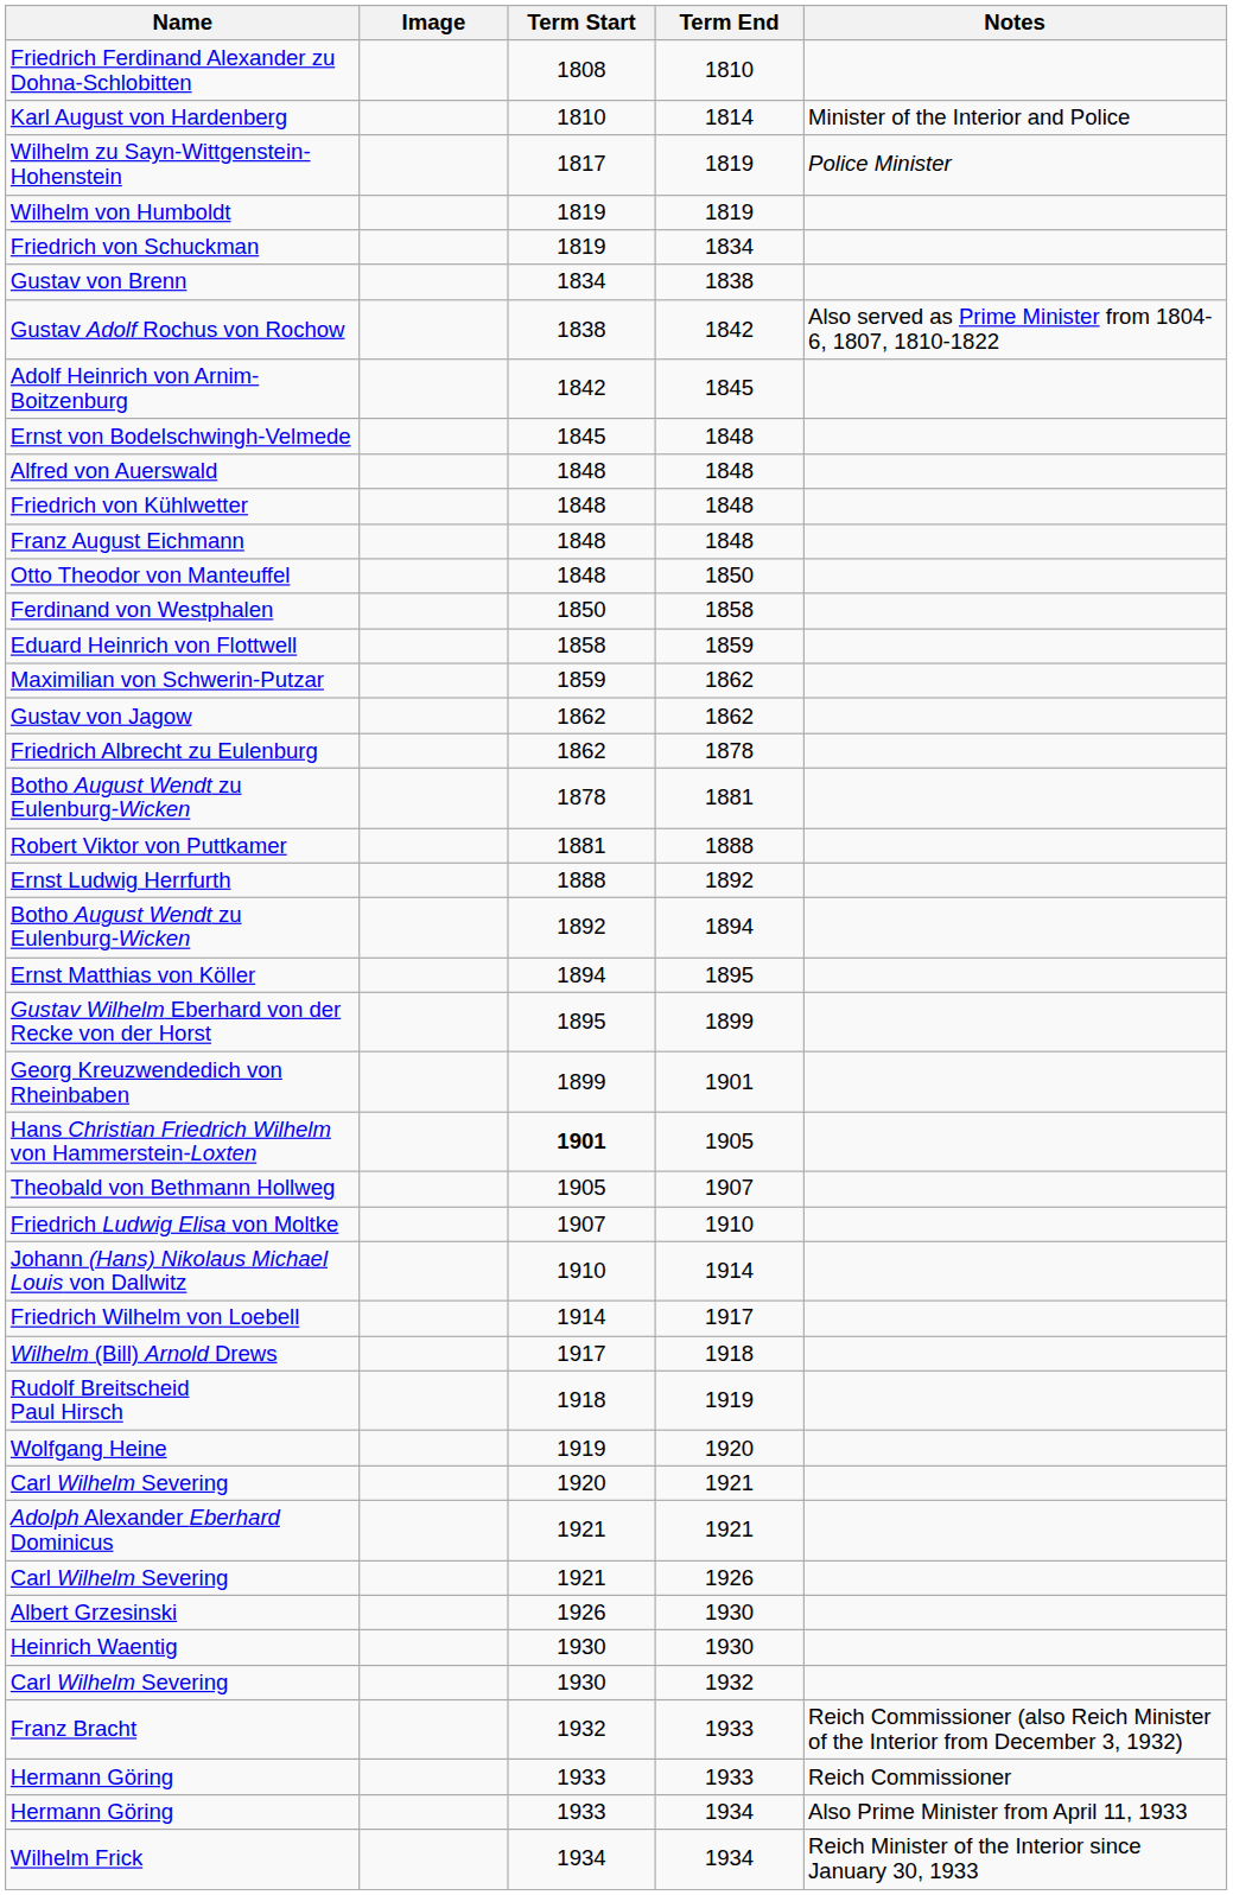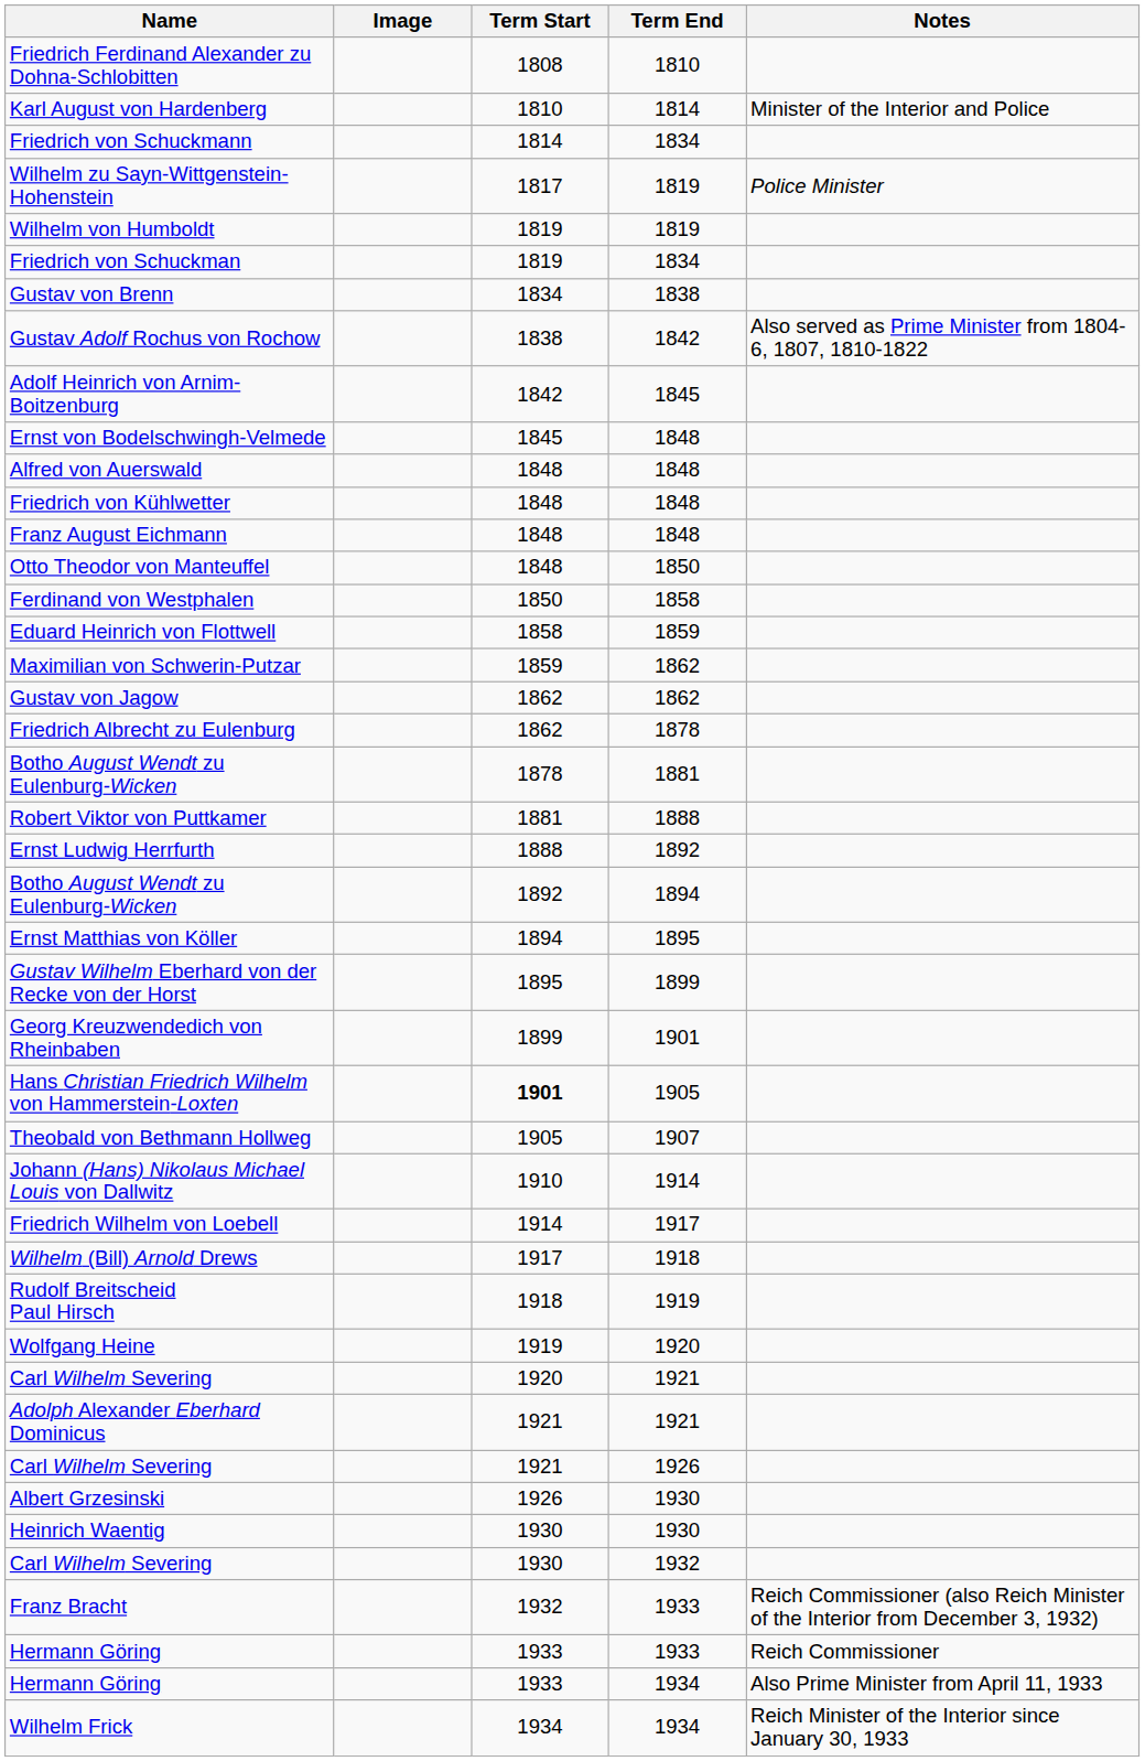 <table class="wikitable">
 <tr>
 <th width="250">Name</th>
 <th width="100">Image</th>
 <th width="100">Term Start</th>
 <th width="100">Term End</th>
 <th width="300">Notes</th>
 </tr>
 <tr>
 <td><a href='#'>Friedrich Ferdinand Alexander zu Dohna-Schlobitten</a></td>
 <td align="center"></td>
 <td align="center">1808</td>
 <td align="center">1810</td>
 <td></td>
 </tr>
 <tr>
 <td><a href='#'>Karl August von Hardenberg</a></td>
 <td align="center"></td>
 <td align="center">1810</td>
 <td align="center">1814</td>
 <td>Minister of the Interior and Police</td>
+</tr>
+<tr>
+<td><a href='#'>Friedrich von Schuckmann</a></td>
+<td align="center"></td>
+<td align="center">1814</td>
+<td align="center">1834</td>
+<td></td>
 </tr>
 <tr>
 <td><a href='#'>Wilhelm zu Sayn-Wittgenstein-Hohenstein</a></td>
 <td align="center"></td>
 <td align="center">1817</td>
 <td align="center">1819</td>
 <td><em>Police Minister</em></td>
 </tr>
 <tr>
 <td><a href='#'>Wilhelm von Humboldt</a></td>
 <td align="center"></td>
 <td align="center">1819</td>
 <td align="center">1819</td>
 <td></td>
 </tr>
 <tr>
 <td><a href='#'>Friedrich von Schuckman</a></td>
 <td align="center"></td>
 <td align="center">1819</td>
 <td align="center">1834</td>
 <td></td>
 </tr>
 <tr>
 <td><a href='#'>Gustav von Brenn</a></td>
 <td align="center"></td>
 <td align="center">1834</td>
 <td align="center">1838</td>
 <td></td>
 </tr>
 <tr>
 <td><a href='#'>Gustav <em>Adolf</em> Rochus von Rochow</a></td>
 <td align="center"></td>
 <td align="center">1838</td>
 <td align="center">1842</td>
 <td>Also served as <a href='#'>Prime Minister</a> from 1804-6, 1807, 1810-1822</td>
 </tr>
 <tr>
 <td><a href='#'>Adolf Heinrich von Arnim-Boitzenburg</a></td>
 <td align="center"></td>
 <td align="center">1842</td>
 <td align="center">1845</td>
 <td></td>
 </tr>
 <tr>
 <td><a href='#'>Ernst von Bodelschwingh-Velmede</a></td>
 <td align="center"></td>
 <td align="center">1845</td>
 <td align="center">1848</td>
 <td></td>
 </tr>
 <tr>
 <td><a href='#'>Alfred von Auerswald</a></td>
 <td align="center"></td>
 <td align="center">1848</td>
 <td align="center">1848</td>
 <td></td>
 </tr>
 <tr>
 <td><a href='#'>Friedrich von Kühlwetter</a></td>
 <td align="center"></td>
 <td align="center">1848</td>
 <td align="center">1848</td>
 <td></td>
 </tr>
 <tr>
 <td><a href='#'>Franz August Eichmann</a></td>
 <td align="center"></td>
 <td align="center">1848</td>
 <td align="center">1848</td>
 <td></td>
 </tr>
 <tr>
 <td><a href='#'>Otto Theodor von Manteuffel</a></td>
 <td align="center"></td>
 <td align="center">1848</td>
 <td align="center">1850</td>
 <td></td>
 </tr>
 <tr>
 <td><a href='#'>Ferdinand von Westphalen</a></td>
 <td align="center"></td>
 <td align="center">1850</td>
 <td align="center">1858</td>
 <td></td>
 </tr>
 <tr>
 <td><a href='#'>Eduard Heinrich von Flottwell</a></td>
 <td align="center"></td>
 <td align="center">1858</td>
 <td align="center">1859</td>
 <td></td>
 </tr>
 <tr>
 <td><a href='#'>Maximilian von Schwerin-Putzar</a></td>
 <td align="center"></td>
 <td align="center">1859</td>
 <td align="center">1862</td>
 <td></td>
 </tr>
 <tr>
 <td><a href='#'>Gustav von Jagow</a></td>
 <td align="center"></td>
 <td align="center">1862</td>
 <td align="center">1862</td>
 <td></td>
 </tr>
 <tr>
 <td><a href='#'>Friedrich Albrecht zu Eulenburg</a></td>
 <td align="center"></td>
 <td align="center">1862</td>
 <td align="center">1878</td>
 <td></td>
 </tr>
 <tr>
 <td><a href='#'>Botho <em>August Wendt</em> zu Eulenburg<em>-Wicken</em></a></td>
 <td align="center"></td>
 <td align="center">1878</td>
 <td align="center">1881</td>
 <td></td>
 </tr>
 <tr>
 <td><a href='#'>Robert Viktor von Puttkamer</a></td>
 <td align="center"></td>
 <td align="center">1881</td>
 <td align="center">1888</td>
 <td></td>
 </tr>
 <tr>
 <td><a href='#'>Ernst Ludwig Herrfurth</a></td>
 <td align="center"></td>
 <td align="center">1888</td>
 <td align="center">1892</td>
 <td></td>
 </tr>
 <tr>
 <td><a href='#'>Botho <em>August Wendt</em> zu Eulenburg<em>-Wicken</em></a></td>
 <td align="center"></td>
 <td align="center">1892</td>
 <td align="center">1894</td>
 <td></td>
 </tr>
 <tr>
 <td><a href='#'>Ernst Matthias von Köller</a></td>
 <td align="center"></td>
 <td align="center">1894</td>
 <td align="center">1895</td>
 <td></td>
 </tr>
 <tr>
 <td><a href='#'><em>Gustav Wilhelm</em> Eberhard von der Recke von der Horst</a></td>
 <td align="center"></td>
 <td align="center">1895</td>
 <td align="center">1899</td>
 <td></td>
 </tr>
 <tr>
 <td><a href='#'>Georg Kreuzwendedich  von Rheinbaben</a></td>
 <td align="center"></td>
 <td align="center">1899</td>
 <td align="center">1901</td>
 <td></td>
 </tr>
 <tr>
 <td><a href='#'>Hans <em>Christian Friedrich Wilhelm</em> von Hammerstein<em>-Loxten</em></a></td>
 <td align="center"></td>
 <td align="center"><strong>1901</strong></td>
 <td align="center">1905</td>
 <td></td>
 </tr>
 <tr>
 <td><a href='#'>Theobald von Bethmann Hollweg</a></td>
 <td align="center"></td>
 <td align="center">1905</td>
 <td align="center">1907</td>
 <td></td>
 </tr>
 <tr>
-<td><a href='#'>Friedrich <em>Ludwig Elisa</em> von Moltke</a></td>
-<td align="center"></td>
-<td align="center">1907</td>
-<td align="center">1910</td>
-<td></td>
-</tr>
-<tr>
 <td><a href='#'>Johann <em>(Hans) Nikolaus Michael Louis</em> von Dallwitz</a></td>
 <td align="center"></td>
 <td align="center">1910</td>
 <td align="center">1914</td>
 <td></td>
 </tr>
 <tr>
 <td><a href='#'>Friedrich Wilhelm von Loebell</a></td>
 <td align="center"></td>
 <td align="center">1914</td>
 <td align="center">1917</td>
 <td></td>
 </tr>
 <tr>
 <td><a href='#'><em>Wilhelm</em> (Bill) <em>Arnold</em> Drews</a></td>
 <td align="center"></td>
 <td align="center">1917</td>
 <td align="center">1918</td>
 <td></td>
 </tr>
 <tr>
 <td><a href='#'>Rudolf Breitscheid</a><br><a href='#'>Paul Hirsch</a></td>
 <td align="center"></td>
 <td align="center">1918</td>
 <td align="center">1919</td>
 <td></td>
 </tr>
 <tr>
 <td><a href='#'>Wolfgang Heine</a></td>
 <td align="center"></td>
 <td align="center">1919</td>
 <td align="center">1920</td>
 <td></td>
 </tr>
 <tr>
 <td><a href='#'>Carl <em>Wilhelm</em> Severing</a></td>
 <td align="center"></td>
 <td align="center">1920</td>
 <td align="center">1921</td>
 <td></td>
 </tr>
 <tr>
 <td><a href='#'><em>Adolph</em> Alexander <em>Eberhard</em> Dominicus</a></td>
 <td align="center"></td>
 <td align="center">1921</td>
 <td align="center">1921</td>
 <td></td>
 </tr>
 <tr>
 <td><a href='#'>Carl <em>Wilhelm</em> Severing</a></td>
 <td align="center"></td>
 <td align="center">1921</td>
 <td align="center">1926</td>
 <td></td>
 </tr>
 <tr>
 <td><a href='#'>Albert Grzesinski</a></td>
 <td align="center"></td>
 <td align="center">1926</td>
 <td align="center">1930</td>
 <td></td>
 </tr>
 <tr>
 <td><a href='#'>Heinrich Waentig</a></td>
 <td align="center"></td>
 <td align="center">1930</td>
 <td align="center">1930</td>
 <td></td>
 </tr>
 <tr>
 <td><a href='#'>Carl <em>Wilhelm</em> Severing</a></td>
 <td align="center"></td>
 <td align="center">1930</td>
 <td align="center">1932</td>
 <td></td>
 </tr>
 <tr>
 <td><a href='#'>Franz Bracht</a></td>
 <td align="center"></td>
 <td align="center">1932</td>
 <td align="center">1933</td>
 <td>Reich Commissioner (also Reich Minister of the Interior from December 3, 1932)</td>
 </tr>
 <tr>
 <td><a href='#'>Hermann Göring</a></td>
 <td align="center"></td>
 <td align="center">1933</td>
 <td align="center">1933</td>
 <td>Reich Commissioner</td>
 </tr>
 <tr>
 <td><a href='#'>Hermann Göring</a></td>
 <td align="center"></td>
 <td align="center">1933</td>
 <td align="center">1934</td>
 <td>Also Prime Minister from April 11, 1933</td>
 </tr>
 <tr>
 <td><a href='#'>Wilhelm Frick</a></td>
 <td align="center"></td>
 <td align="center">1934</td>
 <td align="center">1934</td>
 <td>Reich Minister of the Interior since January 30, 1933</td>
 </tr>
 </table>
